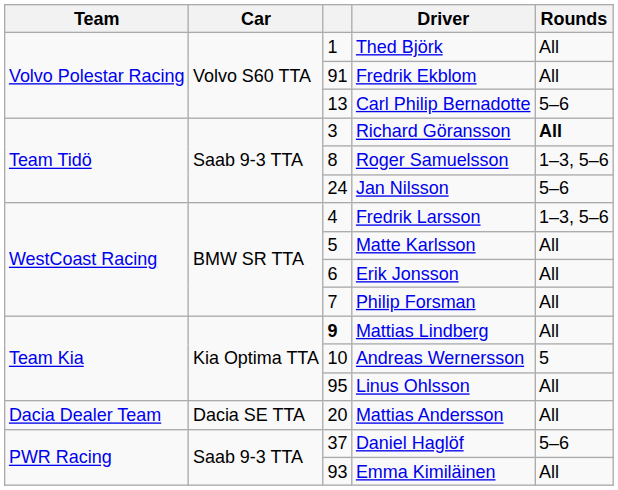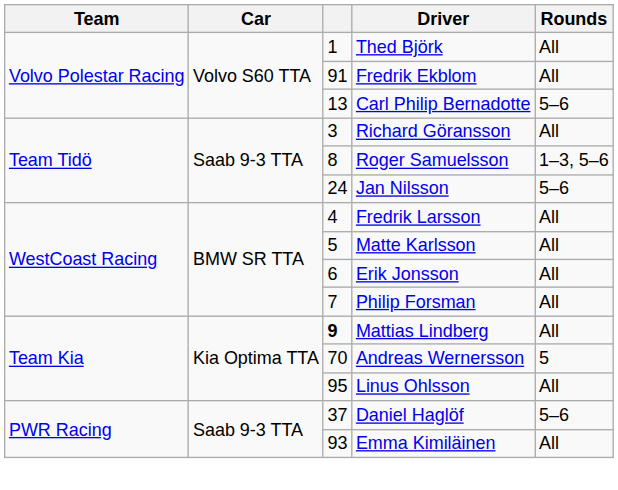 <table class="wikitable" style="font-size: 85%;">
 <tr>
 <th>Team</th>
 <th>Car</th>
 <th></th>
 <th>Driver</th>
 <th>Rounds</th>
 </tr>
 <tr>
 <td rowspan=3><a href='#'>Volvo Polestar Racing</a></td>
 <td rowspan=3>Volvo S60 TTA</td>
 <td>1</td>
 <td> <a href='#'>Thed Björk</a></td>
 <td>All</td>
 </tr>
 <tr>
 <td>91</td>
 <td> <a href='#'>Fredrik Ekblom</a></td>
 <td>All</td>
 </tr>
 <tr>
 <td>13</td>
 <td> <a href='#'>Carl Philip Bernadotte</a></td>
 <td>5–6</td>
 </tr>
 <tr>
 <td rowspan=3><a href='#'>Team Tidö</a></td>
 <td rowspan=3>Saab 9-3 TTA</td>
 <td>3</td>
 <td> <a href='#'>Richard Göransson</a></td>
-<td><strong>All</strong></td>
+<td>All</td>
 </tr>
 <tr>
 <td>8</td>
 <td> <a href='#'>Roger Samuelsson</a></td>
 <td>1–3, 5–6</td>
 </tr>
 <tr>
 <td>24</td>
 <td> <a href='#'>Jan Nilsson</a></td>
 <td>5–6</td>
 </tr>
 <tr>
 <td rowspan=4><a href='#'>WestCoast Racing</a></td>
 <td rowspan=4>BMW SR TTA</td>
 <td>4</td>
 <td> <a href='#'>Fredrik Larsson</a></td>
-<td>1–3, 5–6</td>
+<td>All</td>
 </tr>
 <tr>
 <td>5</td>
 <td> <a href='#'>Matte Karlsson</a></td>
 <td>All</td>
 </tr>
 <tr>
 <td>6</td>
 <td> <a href='#'>Erik Jonsson</a></td>
 <td>All</td>
 </tr>
 <tr>
 <td>7</td>
 <td> <a href='#'>Philip Forsman</a></td>
 <td>All</td>
 </tr>
 <tr>
 <td rowspan=3><a href='#'>Team Kia</a></td>
 <td rowspan=3>Kia Optima TTA</td>
 <td><strong>9</strong></td>
 <td> <a href='#'>Mattias Lindberg</a></td>
 <td>All</td>
 </tr>
 <tr>
-<td>10</td>
+<td>70</td>
 <td> <a href='#'>Andreas Wernersson</a></td>
 <td>5</td>
 </tr>
 <tr>
 <td>95</td>
 <td> <a href='#'>Linus Ohlsson</a></td>
-<td>All</td>
-</tr>
-<tr>
-<td><a href='#'>Dacia Dealer Team</a></td>
-<td>Dacia SE TTA</td>
-<td>20</td>
-<td> <a href='#'>Mattias Andersson</a></td>
 <td>All</td>
 </tr>
 <tr>
 <td rowspan=2><a href='#'>PWR Racing</a></td>
 <td rowspan=2>Saab 9-3 TTA</td>
 <td>37</td>
 <td> <a href='#'>Daniel Haglöf</a></td>
 <td>5–6</td>
 </tr>
 <tr>
 <td>93</td>
 <td> <a href='#'>Emma Kimiläinen</a></td>
 <td>All</td>
 </tr>
 </table>
